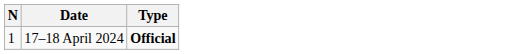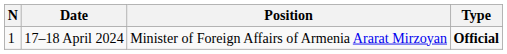 <table class="wikitable">
 <tr>
 <th>N</th>
 <th>Date</th>
+<th>Position</th>
 <th>Type</th>
 </tr>
 <tr>
 <td>1</td>
 <td>17–18 April 2024</td>
+<td>Minister of Foreign Affairs of Armenia <a href='#'>Ararat Mirzoyan</a></td>
 <td><strong>Official</strong></td>
 </tr>
 </table>
